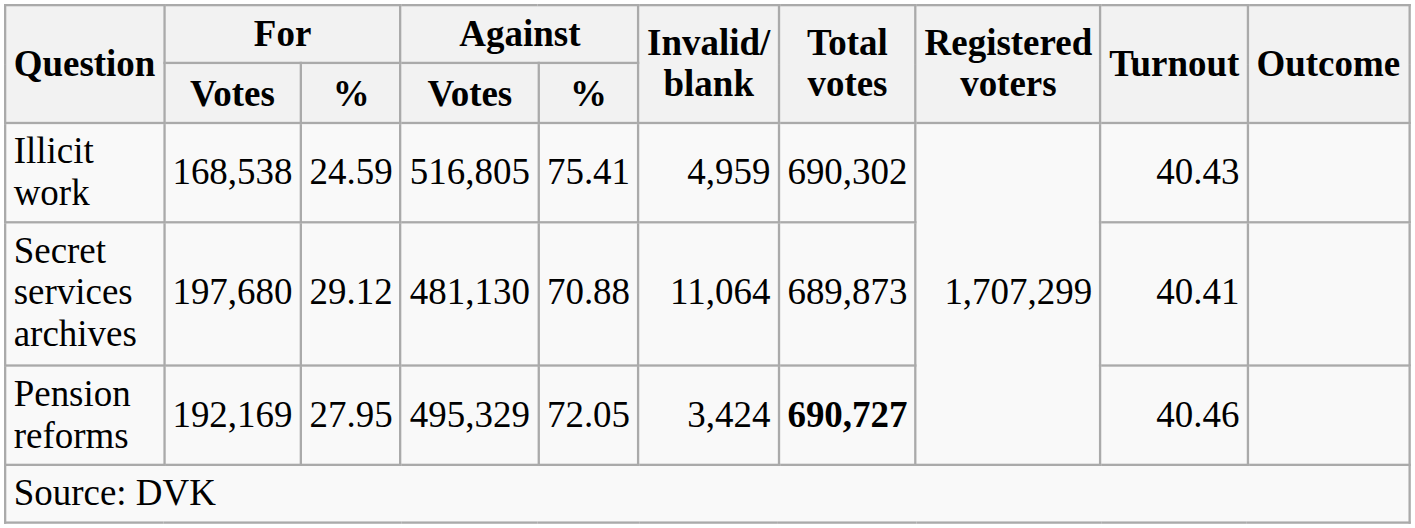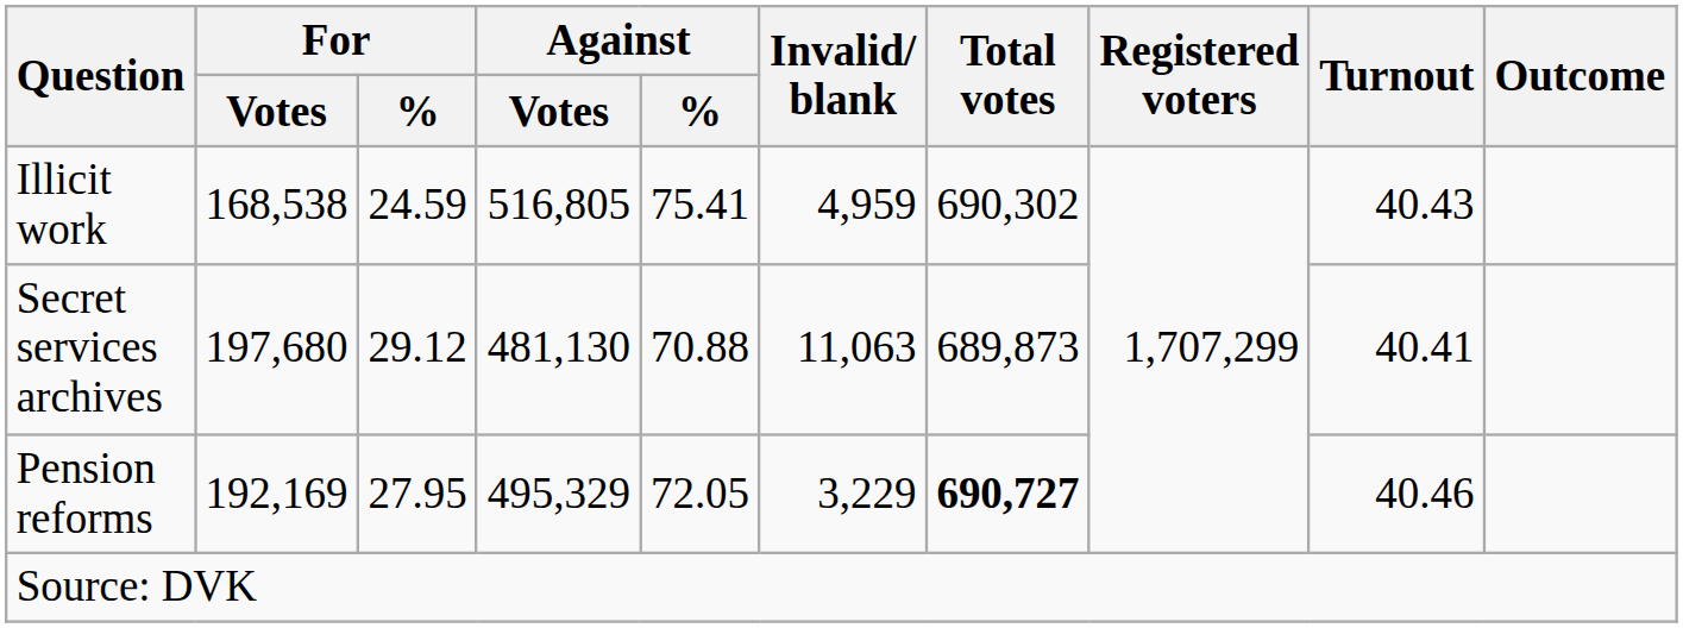 <table class=wikitable style=text-align:right>
 <tr>
 <th rowspan=2>Question</th>
 <th colspan=2>For</th>
 <th colspan=2>Against</th>
 <th rowspan=2>Invalid/<br>blank</th>
 <th rowspan=2>Total<br>votes</th>
 <th rowspan=2>Registered<br>voters</th>
 <th rowspan=2>Turnout</th>
 <th rowspan=2>Outcome</th>
 </tr>
 <tr>
 <th>Votes</th>
 <th>%</th>
 <th>Votes</th>
 <th>%</th>
 </tr>
 <tr>
 <td align=left>Illicit work</td>
 <td>168,538</td>
 <td>24.59</td>
 <td>516,805</td>
 <td>75.41</td>
 <td>4,959</td>
 <td>690,302</td>
 <td rowspan=3>1,707,299</td>
 <td>40.43</td>
 <td></td>
 </tr>
 <tr>
 <td align=left>Secret services archives</td>
 <td>197,680</td>
 <td>29.12</td>
 <td>481,130</td>
 <td>70.88</td>
-<td>11,064</td>
+<td>11,063</td>
 <td>689,873</td>
 <td>40.41</td>
 <td></td>
 </tr>
 <tr>
 <td align=left>Pension reforms</td>
 <td>192,169</td>
 <td>27.95</td>
 <td>495,329</td>
 <td>72.05</td>
-<td>3,424</td>
+<td>3,229</td>
 <td><strong>690,727</strong></td>
 <td>40.46</td>
 <td></td>
 </tr>
 <tr>
 <td colspan=12 align=left>Source: DVK</td>
 </tr>
 </table>
